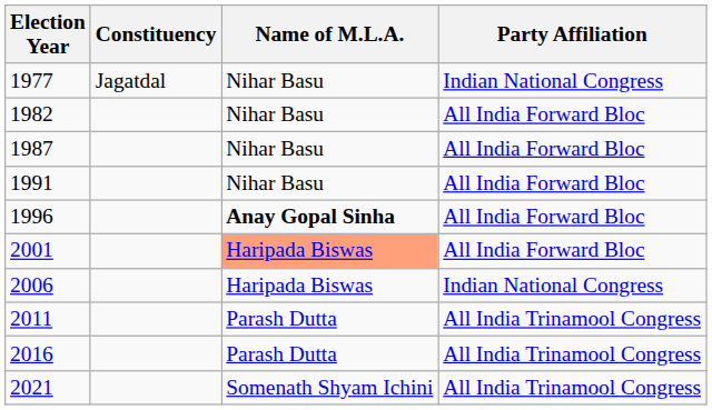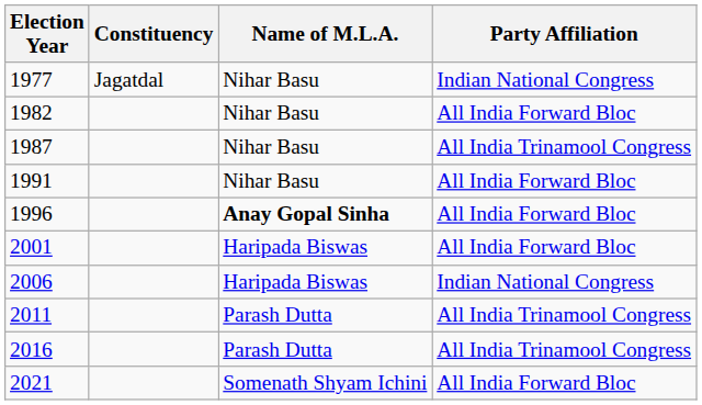 <table class="wikitable sortable"ìÍĦĤĠčw>
 <tr>
 <th>Election<br> Year</th>
 <th>Constituency</th>
 <th>Name of M.L.A.</th>
 <th>Party Affiliation</th>
 </tr>
 <tr>
 <td>1977</td>
 <td>Jagatdal</td>
 <td>Nihar Basu</td>
 <td><a href='#'>Indian National Congress</a></td>
 </tr>
 <tr>
 <td>1982</td>
 <td></td>
 <td>Nihar Basu</td>
 <td><a href='#'>All India Forward Bloc</a></td>
 </tr>
 <tr>
 <td>1987</td>
 <td></td>
 <td>Nihar Basu</td>
-<td><a href='#'>All India Forward Bloc</a></td>
+<td><a href='#'>All India Trinamool Congress</a></td>
 </tr>
 <tr>
 <td>1991</td>
 <td></td>
 <td>Nihar Basu</td>
 <td><a href='#'>All India Forward Bloc</a></td>
 </tr>
 <tr>
 <td>1996</td>
 <td></td>
 <td><strong>Anay Gopal Sinha</strong></td>
 <td><a href='#'>All India Forward Bloc</a></td>
 </tr>
 <tr>
 <td><a href='#'>2001</a></td>
 <td></td>
-<td style="background: lightsalmon;"><a href='#'>Haripada Biswas</a></td>
+<td><a href='#'>Haripada Biswas</a></td>
 <td><a href='#'>All India Forward Bloc</a></td>
 </tr>
 <tr>
 <td><a href='#'>2006</a></td>
 <td></td>
 <td><a href='#'>Haripada Biswas</a></td>
 <td><a href='#'>Indian National Congress</a></td>
 </tr>
 <tr>
 <td><a href='#'>2011</a></td>
 <td></td>
 <td><a href='#'>Parash Dutta</a></td>
 <td><a href='#'>All India Trinamool Congress</a></td>
 </tr>
 <tr>
 <td><a href='#'>2016</a></td>
 <td></td>
 <td><a href='#'>Parash Dutta</a></td>
 <td><a href='#'>All India Trinamool Congress</a></td>
 </tr>
 <tr>
 <td><a href='#'>2021</a></td>
 <td></td>
 <td><a href='#'>Somenath Shyam Ichini</a></td>
-<td><a href='#'>All India Trinamool Congress</a></td>
+<td><a href='#'>All India Forward Bloc</a></td>
 </tr>
 </table>
